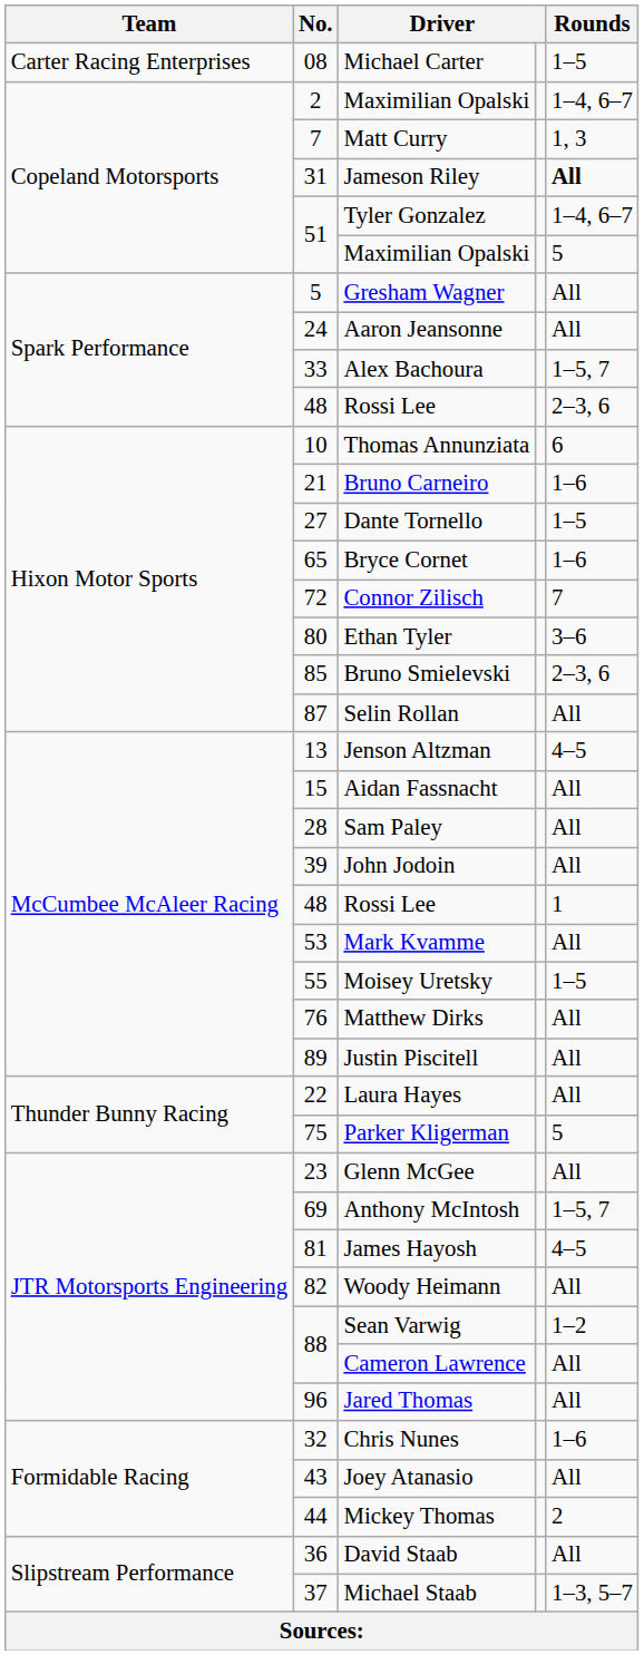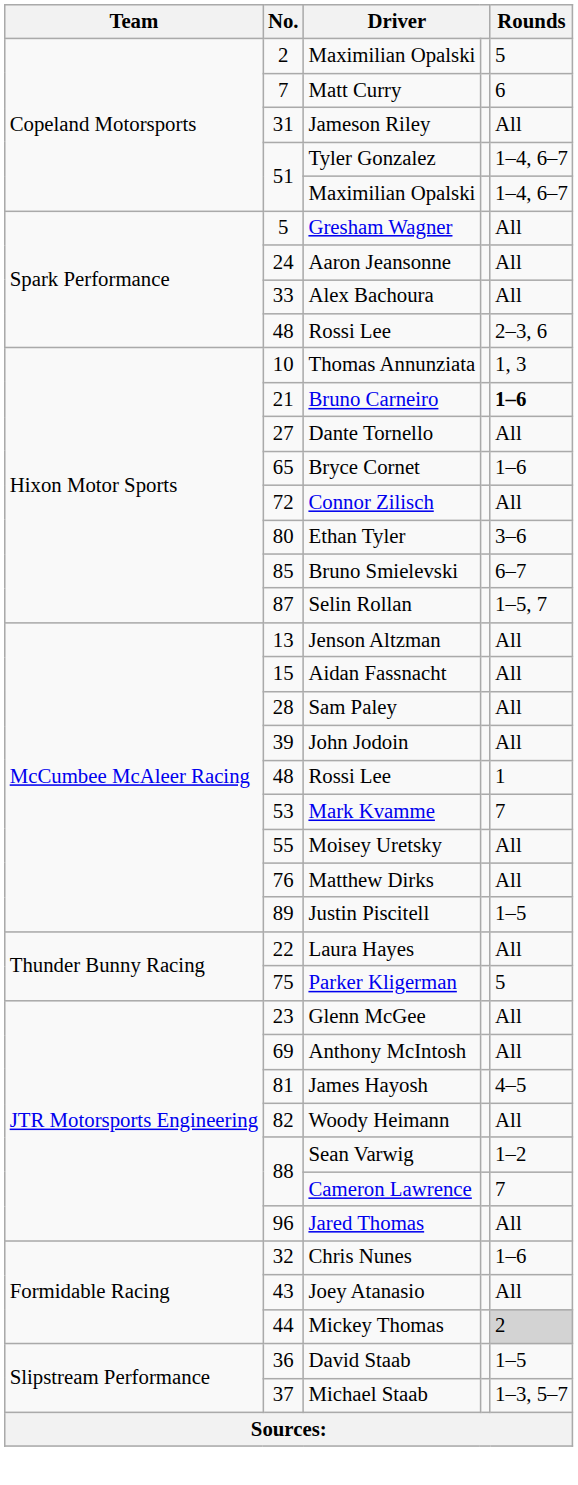 <table class="wikitable" style="font-size: 85%;">
 <tr>
 <th>Team</th>
 <th>No.</th>
 <th colspan="2">Driver</th>
 <th>Rounds</th>
 </tr>
 <tr>
-<td> Carter Racing Enterprises</td>
-<td align="center">08</td>
-<td> Michael Carter</td>
-<td></td>
-<td>1–5</td>
-</tr>
-<tr>
 <td rowspan=5> Copeland Motorsports</td>
 <td align="center">2</td>
 <td> Maximilian Opalski</td>
 <td align="center"></td>
-<td>1–4, 6–7</td>
+<td>5</td>
 </tr>
 <tr>
 <td align="center">7</td>
 <td> Matt Curry</td>
 <td align="center"></td>
-<td>1, 3</td>
+<td>6</td>
 </tr>
 <tr>
 <td align="center">31</td>
 <td> Jameson Riley</td>
 <td align="center"></td>
-<td><strong>All</strong></td>
+<td>All</td>
 </tr>
 <tr>
 <td rowspan=2 align="center">51</td>
 <td> Tyler Gonzalez</td>
 <td align="center"></td>
 <td>1–4, 6–7</td>
 </tr>
 <tr>
 <td> Maximilian Opalski</td>
 <td align="center"></td>
-<td>5</td>
+<td>1–4, 6–7</td>
 </tr>
 <tr>
 <td rowspan=4> Spark Performance</td>
 <td align="center">5</td>
 <td> <a href='#'>Gresham Wagner</a></td>
 <td align="center"></td>
 <td>All</td>
 </tr>
 <tr>
 <td align="center">24</td>
 <td> Aaron Jeansonne</td>
 <td align="center"></td>
 <td>All</td>
 </tr>
 <tr>
 <td align="center">33</td>
 <td> Alex Bachoura</td>
 <td align="center"></td>
-<td>1–5, 7</td>
+<td>All</td>
 </tr>
 <tr>
 <td align="center">48</td>
 <td> Rossi Lee</td>
 <td align="center"></td>
 <td>2–3, 6</td>
 </tr>
 <tr>
 <td rowspan=8> Hixon Motor Sports</td>
 <td align="center">10</td>
 <td> Thomas Annunziata</td>
 <td align="center"></td>
-<td>6</td>
+<td>1, 3</td>
 </tr>
 <tr>
 <td align="center">21</td>
 <td> <a href='#'>Bruno Carneiro</a></td>
 <td align="center"></td>
-<td>1–6</td>
+<td><strong>1–6</strong></td>
 </tr>
 <tr>
 <td align="center">27</td>
 <td> Dante Tornello</td>
 <td align="center"></td>
-<td>1–5</td>
+<td>All</td>
 </tr>
 <tr>
 <td align="center">65</td>
 <td> Bryce Cornet</td>
 <td align="center"></td>
 <td>1–6</td>
 </tr>
 <tr>
 <td align="center">72</td>
 <td> <a href='#'>Connor Zilisch</a></td>
 <td align="center"></td>
-<td>7</td>
+<td>All</td>
 </tr>
 <tr>
 <td align="center">80</td>
 <td> Ethan Tyler</td>
 <td align="center"></td>
 <td>3–6</td>
 </tr>
 <tr>
 <td align="center">85</td>
 <td> Bruno Smielevski</td>
 <td align="center"></td>
-<td>2–3, 6</td>
+<td>6–7</td>
 </tr>
 <tr>
 <td align="center">87</td>
 <td> Selin Rollan</td>
 <td align="center"></td>
-<td>All</td>
+<td>1–5, 7</td>
 </tr>
 <tr>
 <td rowspan=9> <a href='#'>McCumbee McAleer Racing</a></td>
 <td align="center">13</td>
 <td> Jenson Altzman</td>
 <td align="center"></td>
-<td>4–5</td>
+<td>All</td>
 </tr>
 <tr>
 <td align="center">15</td>
 <td> Aidan Fassnacht</td>
 <td align="center"></td>
 <td>All</td>
 </tr>
 <tr>
 <td align="center">28</td>
 <td> Sam Paley</td>
 <td align="center"></td>
 <td>All</td>
 </tr>
 <tr>
 <td align="center">39</td>
 <td> John Jodoin</td>
 <td align="center"></td>
 <td>All</td>
 </tr>
 <tr>
 <td align="center">48</td>
 <td> Rossi Lee</td>
 <td align="center"></td>
 <td>1</td>
 </tr>
 <tr>
 <td align="center">53</td>
 <td> <a href='#'>Mark Kvamme</a></td>
 <td align="center"></td>
-<td>All</td>
+<td>7</td>
 </tr>
 <tr>
 <td align="center">55</td>
 <td> Moisey Uretsky</td>
 <td align="center"></td>
-<td>1–5</td>
+<td>All</td>
 </tr>
 <tr>
 <td align="center">76</td>
 <td> Matthew Dirks</td>
 <td align="center"></td>
 <td>All</td>
 </tr>
 <tr>
 <td align="center">89</td>
 <td> Justin Piscitell</td>
 <td align="center"></td>
-<td>All</td>
+<td>1–5</td>
 </tr>
 <tr>
 <td rowspan=2> Thunder Bunny Racing</td>
 <td align="center">22</td>
 <td> Laura Hayes</td>
 <td align="center"></td>
 <td>All</td>
 </tr>
 <tr>
 <td align="center">75</td>
 <td> <a href='#'>Parker Kligerman</a></td>
 <td align="center"></td>
 <td>5</td>
 </tr>
 <tr>
 <td rowspan=7> <a href='#'>JTR Motorsports Engineering</a></td>
 <td align="center">23</td>
 <td> Glenn McGee</td>
 <td align="center"></td>
 <td>All</td>
 </tr>
 <tr>
 <td align="center">69</td>
 <td> Anthony McIntosh</td>
 <td align="center"></td>
-<td>1–5, 7</td>
+<td>All</td>
 </tr>
 <tr>
 <td align="center">81</td>
 <td> James Hayosh</td>
 <td align="center"></td>
 <td>4–5</td>
 </tr>
 <tr>
 <td align="center">82</td>
 <td> Woody Heimann</td>
 <td align="center"></td>
 <td>All</td>
 </tr>
 <tr>
 <td rowspan=2 align="center">88</td>
 <td> Sean Varwig</td>
 <td align="center"></td>
 <td>1–2</td>
 </tr>
 <tr>
 <td> <a href='#'>Cameron Lawrence</a></td>
 <td align="center"></td>
-<td>All</td>
+<td>7</td>
 </tr>
 <tr>
 <td align="center">96</td>
 <td> <a href='#'>Jared Thomas</a></td>
 <td align="center"></td>
 <td>All</td>
 </tr>
 <tr>
 <td rowspan=3> Formidable Racing</td>
 <td align="center">32</td>
 <td> Chris Nunes</td>
 <td align="center"></td>
 <td>1–6</td>
 </tr>
 <tr>
 <td align="center">43</td>
 <td> Joey Atanasio</td>
 <td align="center"></td>
 <td>All</td>
 </tr>
 <tr>
 <td align="center">44</td>
 <td> Mickey Thomas</td>
 <td align="center"></td>
-<td>2</td>
+<td style="background: lightgrey;">2</td>
 </tr>
 <tr>
 <td rowspan=2> Slipstream Performance</td>
 <td align="center">36</td>
 <td> David Staab</td>
 <td align="center"></td>
-<td>All</td>
+<td>1–5</td>
 </tr>
 <tr>
 <td align="center">37</td>
 <td> Michael Staab</td>
 <td align="center"></td>
 <td>1–3, 5–7</td>
 </tr>
 <tr>
 <th colspan="5">Sources: </th>
 </tr>
 </table>
